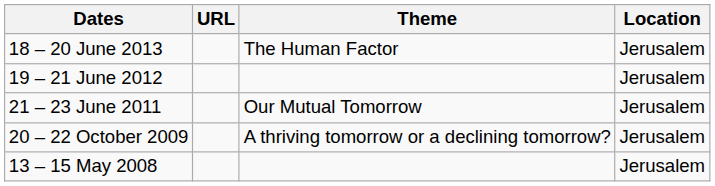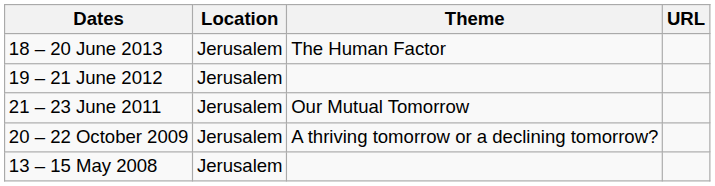 <table class="wikitable">
 <tr>
 <th>Dates</th>
+<th>Location</th>
+<th>Theme</th>
 <th>URL</th>
-<th>Theme</th>
-<th>Location</th>
 </tr>
 <tr>
 <td>18 – 20 June 2013</td>
+<td>Jerusalem</td>
+<td>The Human Factor</td>
 <td></td>
-<td>The Human Factor</td>
-<td>Jerusalem</td>
 </tr>
 <tr>
 <td>19 – 21 June 2012</td>
+<td>Jerusalem</td>
 <td></td>
 <td></td>
-<td>Jerusalem</td>
 </tr>
 <tr>
 <td>21 – 23 June 2011</td>
+<td>Jerusalem</td>
+<td>Our Mutual Tomorrow</td>
 <td></td>
-<td>Our Mutual Tomorrow</td>
-<td>Jerusalem</td>
 </tr>
 <tr>
 <td>20 – 22 October 2009</td>
+<td>Jerusalem</td>
+<td>A thriving tomorrow or a declining tomorrow?</td>
 <td></td>
-<td>A thriving tomorrow or a declining tomorrow?</td>
-<td>Jerusalem</td>
 </tr>
 <tr>
 <td>13 – 15 May 2008</td>
+<td>Jerusalem</td>
 <td></td>
 <td></td>
-<td>Jerusalem</td>
 </tr>
 </table>
